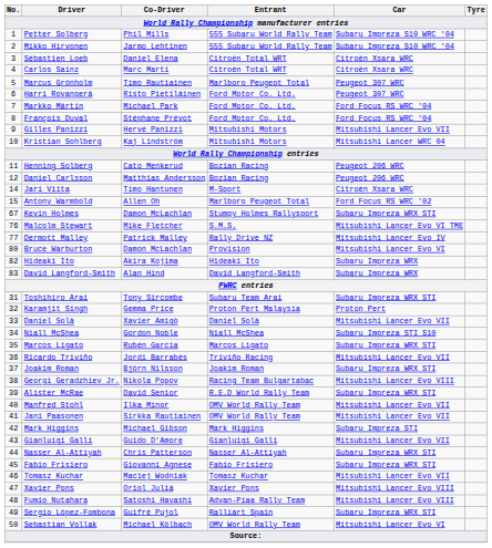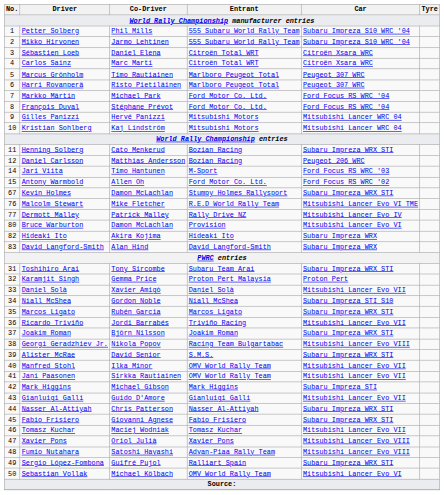 <table class="wikitable" style="font-size: 85%;">
 <tr>
 <th>No.</th>
 <th>Driver</th>
 <th>Co-Driver</th>
 <th>Entrant</th>
 <th>Car</th>
 <th>Tyre</th>
 </tr>
 <tr>
 <td style="background-color:#EAECF0; text-align:center" colspan="6"><strong><em><a href='#'>World Rally Championship</a> manufacturer entries</em></strong></td>
 </tr>
 <tr>
 <td align="center">1</td>
 <td> <a href='#'>Petter Solberg</a></td>
 <td> <a href='#'>Phil Mills</a></td>
 <td> <a href='#'>555 Subaru World Rally Team</a></td>
 <td><a href='#'>Subaru Impreza S10 WRC '04</a></td>
 <td align="center"></td>
 </tr>
 <tr>
 <td align="center">2</td>
 <td> <a href='#'>Mikko Hirvonen</a></td>
 <td> <a href='#'>Jarmo Lehtinen</a></td>
 <td> <a href='#'>555 Subaru World Rally Team</a></td>
 <td><a href='#'>Subaru Impreza S10 WRC '04</a></td>
 <td align="center"></td>
 </tr>
 <tr>
 <td align="center">3</td>
 <td> <a href='#'>Sébastien Loeb</a></td>
 <td> <a href='#'>Daniel Elena</a></td>
 <td> <a href='#'>Citroën Total WRT</a></td>
 <td><a href='#'>Citroën Xsara WRC</a></td>
 <td align="center"></td>
 </tr>
 <tr>
 <td align="center">4</td>
 <td> <a href='#'>Carlos Sainz</a></td>
 <td> <a href='#'>Marc Martí</a></td>
 <td> <a href='#'>Citroën Total WRT</a></td>
 <td><a href='#'>Citroën Xsara WRC</a></td>
 <td align="center"></td>
 </tr>
 <tr>
 <td align="center">5</td>
 <td> <a href='#'>Marcus Grönholm</a></td>
 <td> <a href='#'>Timo Rautiainen</a></td>
 <td> <a href='#'>Marlboro Peugeot Total</a></td>
 <td><a href='#'>Peugeot 307 WRC</a></td>
 <td align="center"></td>
 </tr>
 <tr>
 <td align="center">6</td>
 <td> <a href='#'>Harri Rovanperä</a></td>
 <td> <a href='#'>Risto Pietiläinen</a></td>
-<td> <a href='#'>Ford Motor Co. Ltd.</a></td>
+<td> <a href='#'>Marlboro Peugeot Total</a></td>
 <td><a href='#'>Peugeot 307 WRC</a></td>
 <td align="center"></td>
 </tr>
 <tr>
 <td align="center">7</td>
 <td> <a href='#'>Markko Märtin</a></td>
 <td> <a href='#'>Michael Park</a></td>
 <td> <a href='#'>Ford Motor Co. Ltd.</a></td>
 <td><a href='#'>Ford Focus RS WRC '04</a></td>
 <td align="center"></td>
 </tr>
 <tr>
 <td align="center">8</td>
 <td> <a href='#'>François Duval</a></td>
 <td> <a href='#'>Stéphane Prévot</a></td>
 <td> <a href='#'>Ford Motor Co. Ltd.</a></td>
 <td><a href='#'>Ford Focus RS WRC '04</a></td>
 <td align="center"></td>
 </tr>
 <tr>
 <td align="center">9</td>
 <td> <a href='#'>Gilles Panizzi</a></td>
 <td> <a href='#'>Hervé Panizzi</a></td>
 <td> <a href='#'>Mitsubishi Motors</a></td>
-<td><a href='#'>Mitsubishi Lancer Evo VII</a></td>
+<td><a href='#'>Mitsubishi Lancer WRC 04</a></td>
 <td align="center"></td>
 </tr>
 <tr>
 <td align="center">10</td>
 <td> <a href='#'>Kristian Sohlberg</a></td>
 <td> <a href='#'>Kaj Lindström</a></td>
 <td> <a href='#'>Mitsubishi Motors</a></td>
 <td><a href='#'>Mitsubishi Lancer WRC 04</a></td>
 <td align="center"></td>
 </tr>
 <tr>
 <td style="background-color:#EAECF0; text-align:center" colspan="6"><strong><em><a href='#'>World Rally Championship</a> entries</em></strong></td>
 </tr>
 <tr>
 <td align="center">11</td>
 <td> <a href='#'>Henning Solberg</a></td>
 <td> <a href='#'>Cato Menkerud</a></td>
 <td> <a href='#'>Bozian Racing</a></td>
-<td><a href='#'>Peugeot 206 WRC</a></td>
+<td><a href='#'>Subaru Impreza WRX STI</a></td>
 <td align="center"></td>
 </tr>
 <tr>
 <td align="center">12</td>
 <td> <a href='#'>Daniel Carlsson</a></td>
 <td> <a href='#'>Matthias Andersson</a></td>
 <td> <a href='#'>Bozian Racing</a></td>
 <td><a href='#'>Peugeot 206 WRC</a></td>
 <td align="center"></td>
 </tr>
 <tr>
 <td align="center">14</td>
 <td> <a href='#'>Jari Viita</a></td>
 <td> <a href='#'>Timo Hantunen</a></td>
 <td> <a href='#'>M-Sport</a></td>
-<td><a href='#'>Citroën Xsara WRC</a></td>
+<td><a href='#'>Ford Focus RS WRC '03</a></td>
 <td align="center"></td>
 </tr>
 <tr>
 <td align="center">15</td>
 <td> <a href='#'>Antony Warmbold</a></td>
 <td> <a href='#'>Allen Oh</a></td>
-<td> <a href='#'>Marlboro Peugeot Total</a></td>
+<td> <a href='#'>Ford Motor Co. Ltd.</a></td>
 <td><a href='#'>Ford Focus RS WRC '02</a></td>
 <td align="center"></td>
 </tr>
 <tr>
 <td align="center">67</td>
 <td> <a href='#'>Kevin Holmes</a></td>
 <td> <a href='#'>Damon McLachlan</a></td>
 <td> <a href='#'>Stumpy Holmes Rallysport</a></td>
 <td><a href='#'>Subaru Impreza WRX STI</a></td>
 <td></td>
 </tr>
 <tr>
 <td align="center">76</td>
 <td> <a href='#'>Malcolm Stewart</a></td>
 <td> <a href='#'>Mike Fletcher</a></td>
-<td> <a href='#'>S.M.S.</a></td>
+<td> <a href='#'>R.E.D World Rally Team</a></td>
 <td><a href='#'>Mitsubishi Lancer Evo VI TME</a></td>
 <td></td>
 </tr>
 <tr>
 <td align="center">77</td>
 <td> <a href='#'>Dermott Malley</a></td>
 <td> <a href='#'>Patrick Malley</a></td>
 <td> <a href='#'>Rally Drive NZ</a></td>
 <td><a href='#'>Mitsubishi Lancer Evo IV</a></td>
 <td></td>
 </tr>
 <tr>
 <td align="center">80</td>
 <td> <a href='#'>Bruce Warburton</a></td>
 <td> <a href='#'>Damon McLachlan</a></td>
 <td> <a href='#'>Provision</a></td>
 <td><a href='#'>Mitsubishi Lancer Evo VI</a></td>
 <td></td>
 </tr>
 <tr>
 <td align="center">82</td>
 <td> <a href='#'>Hideaki Ito</a></td>
 <td> <a href='#'>Akira Kojima</a></td>
 <td> <a href='#'>Hideaki Ito</a></td>
 <td><a href='#'>Subaru Impreza WRX</a></td>
 <td></td>
 </tr>
 <tr>
 <td align="center">83</td>
 <td> <a href='#'>David Langford-Smith</a></td>
 <td> <a href='#'>Alan Hind</a></td>
 <td> <a href='#'>David Langford-Smith</a></td>
 <td><a href='#'>Subaru Impreza WRX</a></td>
 <td></td>
 </tr>
 <tr>
 <th colspan="6"><em><a href='#'>PWRC</a> entries</em></th>
 </tr>
 <tr>
 <td align="center">31</td>
 <td> <a href='#'>Toshihiro Arai</a></td>
 <td> <a href='#'>Tony Sircombe</a></td>
 <td> <a href='#'>Subaru Team Arai</a></td>
 <td><a href='#'>Subaru Impreza WRX STI</a></td>
 <td align="center"></td>
 </tr>
 <tr>
 <td align="center">32</td>
 <td> <a href='#'>Karamjit Singh</a></td>
 <td> <a href='#'>Gemma Price</a></td>
 <td> <a href='#'>Proton Pert Malaysia</a></td>
 <td><a href='#'>Proton Pert</a></td>
 <td align="center"></td>
 </tr>
 <tr>
 <td align="center">33</td>
 <td> <a href='#'>Daniel Solà</a></td>
 <td> <a href='#'>Xavier Amigò</a></td>
 <td> <a href='#'>Daniel Solà</a></td>
 <td><a href='#'>Mitsubishi Lancer Evo VII</a></td>
 <td align="center"></td>
 </tr>
 <tr>
 <td align="center">34</td>
 <td> <a href='#'>Niall McShea</a></td>
 <td> <a href='#'>Gordon Noble</a></td>
 <td> <a href='#'>Niall McShea</a></td>
 <td><a href='#'>Subaru Impreza STI S10</a></td>
 <td align="center"></td>
 </tr>
 <tr>
 <td align="center">35</td>
 <td> <a href='#'>Marcos Ligato</a></td>
 <td> <a href='#'>Rubén Garcia</a></td>
 <td> <a href='#'>Marcos Ligato</a></td>
 <td><a href='#'>Subaru Impreza WRX STI</a></td>
 <td></td>
 </tr>
 <tr>
 <td align="center">36</td>
 <td> <a href='#'>Ricardo Triviño</a></td>
 <td> <a href='#'>Jordi Barrabés</a></td>
 <td> <a href='#'>Triviño Racing</a></td>
 <td><a href='#'>Mitsubishi Lancer Evo VII</a></td>
 <td></td>
 </tr>
 <tr>
 <td align="center">37</td>
 <td> <a href='#'>Joakim Roman</a></td>
 <td> <a href='#'>Björn Nilsson</a></td>
 <td> <a href='#'>Joakim Roman</a></td>
 <td><a href='#'>Subaru Impreza WRX STI</a></td>
 <td align="center"></td>
 </tr>
 <tr>
 <td align="center">38</td>
 <td> <a href='#'>Georgi Geradzhiev Jr.</a></td>
 <td> <a href='#'>Nikola Popov</a></td>
 <td> <a href='#'>Racing Team Bulgartabac</a></td>
 <td><a href='#'>Mitsubishi Lancer Evo VIII</a></td>
 <td></td>
 </tr>
 <tr>
 <td align="center">39</td>
 <td> <a href='#'>Alister McRae</a></td>
 <td> <a href='#'>David Senior</a></td>
-<td> <a href='#'>R.E.D World Rally Team</a></td>
+<td> <a href='#'>S.M.S.</a></td>
 <td><a href='#'>Subaru Impreza WRX STI</a></td>
 <td align="center"></td>
 </tr>
 <tr>
 <td align="center">40</td>
 <td> <a href='#'>Manfred Stohl</a></td>
 <td> <a href='#'>Ilka Minor</a></td>
 <td> <a href='#'>OMV World Rally Team</a></td>
 <td><a href='#'>Mitsubishi Lancer Evo VII</a></td>
 <td align="center"></td>
 </tr>
 <tr>
 <td align="center">41</td>
 <td> <a href='#'>Jani Paasonen</a></td>
 <td> <a href='#'>Sirkka Rautiainen</a></td>
 <td> <a href='#'>OMV World Rally Team</a></td>
 <td><a href='#'>Mitsubishi Lancer Evo VII</a></td>
 <td align="center"></td>
 </tr>
 <tr>
 <td align="center">42</td>
 <td> <a href='#'>Mark Higgins</a></td>
 <td> <a href='#'>Michael Gibson</a></td>
 <td> <a href='#'>Mark Higgins</a></td>
 <td><a href='#'>Subaru Impreza STI</a></td>
 <td></td>
 </tr>
 <tr>
 <td align="center">43</td>
 <td> <a href='#'>Gianluigi Galli</a></td>
 <td> <a href='#'>Guido D'Amore</a></td>
 <td> <a href='#'>Gianluigi Galli</a></td>
 <td><a href='#'>Mitsubishi Lancer Evo VII</a></td>
 <td align="center"></td>
 </tr>
 <tr>
 <td align="center">44</td>
 <td> <a href='#'>Nasser Al-Attiyah</a></td>
 <td> <a href='#'>Chris Patterson</a></td>
 <td> <a href='#'>Nasser Al-Attiyah</a></td>
 <td><a href='#'>Subaru Impreza WRX STI</a></td>
 <td></td>
 </tr>
 <tr>
 <td align="center">45</td>
 <td> <a href='#'>Fabio Frisiero</a></td>
 <td> <a href='#'>Giovanni Agnese</a></td>
 <td> <a href='#'>Fabio Frisiero</a></td>
 <td><a href='#'>Subaru Impreza WRX STI</a></td>
 <td></td>
 </tr>
 <tr>
 <td align="center">46</td>
 <td> <a href='#'>Tomasz Kuchar</a></td>
 <td> <a href='#'>Maciej Wodniak</a></td>
 <td> <a href='#'>Tomasz Kuchar</a></td>
 <td><a href='#'>Mitsubishi Lancer Evo VII</a></td>
 <td align="center"></td>
 </tr>
 <tr>
 <td align="center">47</td>
 <td> <a href='#'>Xavier Pons</a></td>
 <td> <a href='#'>Oriol Julià</a></td>
 <td> <a href='#'>Xavier Pons</a></td>
 <td><a href='#'>Mitsubishi Lancer Evo VIII</a></td>
 <td align="center"></td>
 </tr>
 <tr>
 <td align="center">48</td>
 <td> <a href='#'>Fumio Nutahara</a></td>
 <td> <a href='#'>Satoshi Hayashi</a></td>
 <td> <a href='#'>Advan-Piaa Rally Team</a></td>
 <td><a href='#'>Mitsubishi Lancer Evo VIII</a></td>
 <td align="center"></td>
 </tr>
 <tr>
 <td align="center">49</td>
 <td> <a href='#'>Sergio López-Fombona</a></td>
 <td> <a href='#'>Guifré Pujol</a></td>
 <td> <a href='#'>Ralliart Spain</a></td>
 <td><a href='#'>Subaru Impreza WRX STI</a></td>
 <td></td>
 </tr>
 <tr>
 <td align="center">50</td>
 <td> <a href='#'>Sebastian Vollak</a></td>
 <td> <a href='#'>Michael Kölbach</a></td>
 <td> <a href='#'>OMV World Rally Team</a></td>
 <td><a href='#'>Mitsubishi Lancer Evo VI</a></td>
 <td align="center"></td>
 </tr>
 <tr>
 <td style="background-color:#EAECF0; text-align:center" colspan="6"><strong>Source:</strong></td>
 </tr>
 <tr>
 </tr>
 </table>
